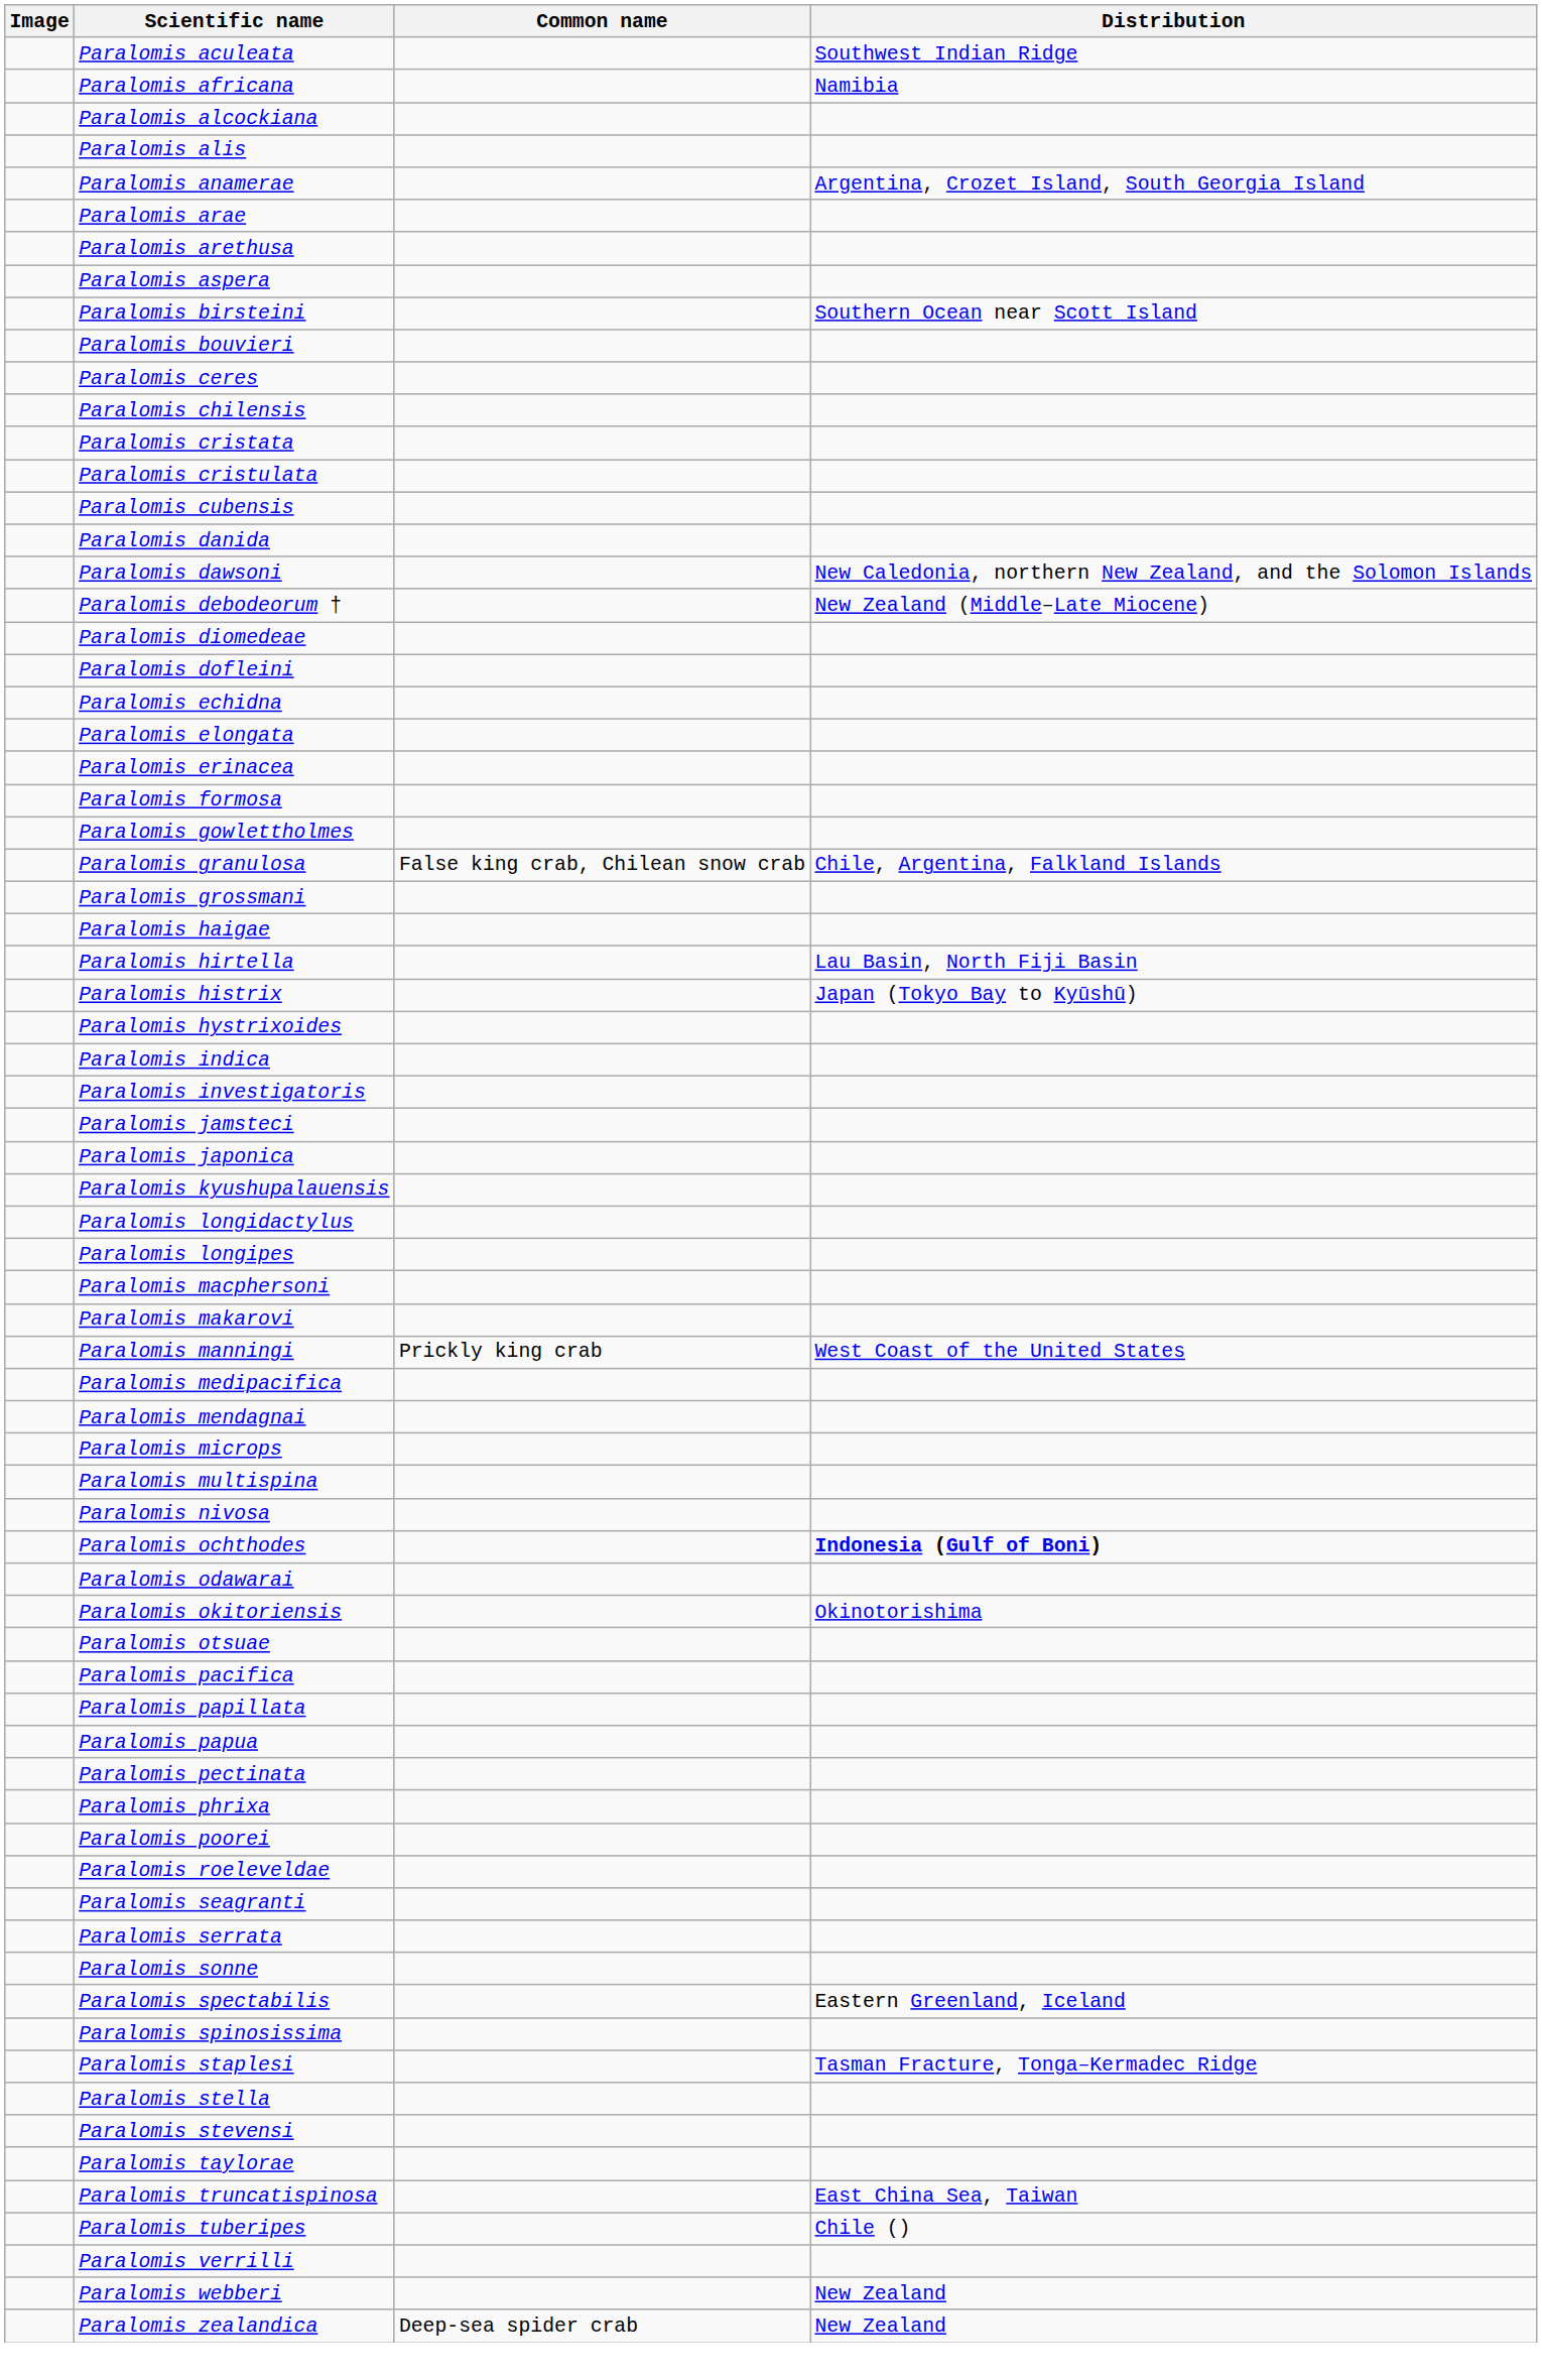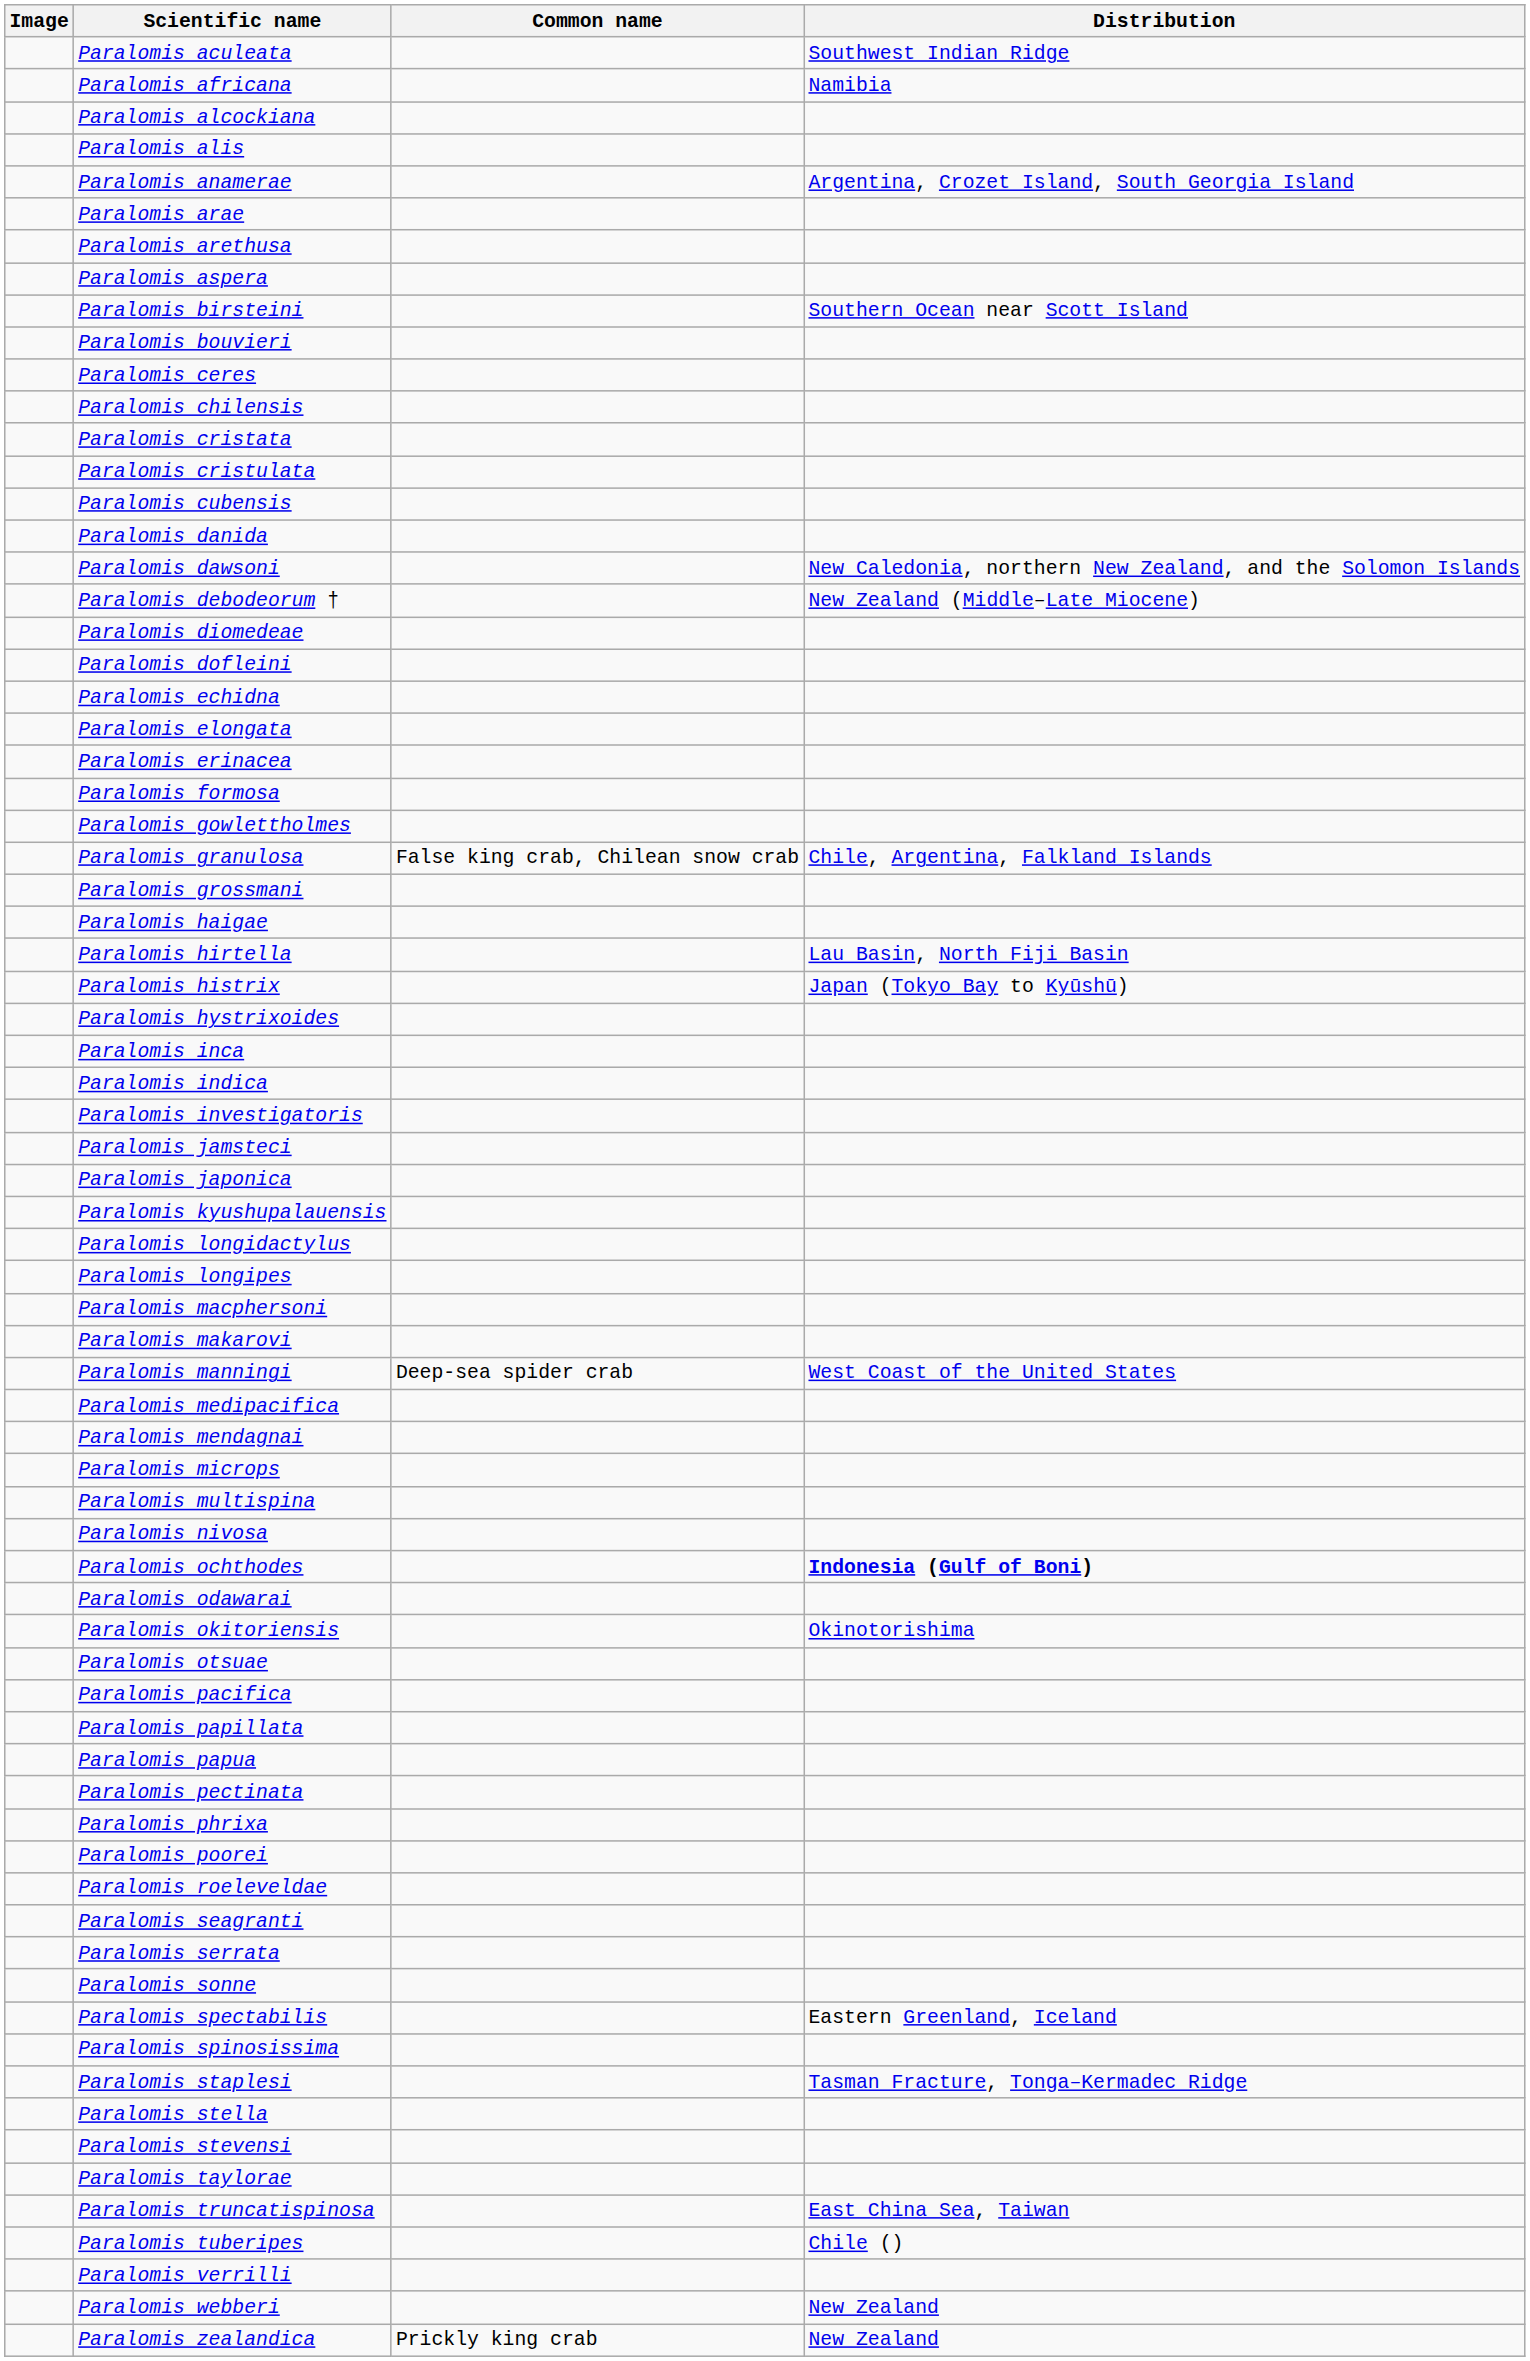 <table class="wikitable mw-collapsible">
 <tr>
 <th>Image</th>
 <th>Scientific name</th>
 <th>Common name</th>
 <th>Distribution</th>
 </tr>
 <tr>
 <td></td>
 <td><em><a href='#'>Paralomis aculeata</a></em> </td>
 <td></td>
 <td><a href='#'>Southwest Indian Ridge</a></td>
 </tr>
 <tr>
 <td></td>
 <td><em><a href='#'>Paralomis africana</a></em> </td>
 <td></td>
 <td><a href='#'>Namibia</a></td>
 </tr>
 <tr>
 <td></td>
 <td><em><a href='#'>Paralomis alcockiana</a></em> </td>
 <td></td>
 <td></td>
 </tr>
 <tr>
 <td></td>
 <td><em><a href='#'>Paralomis alis</a></em> </td>
 <td></td>
 <td></td>
 </tr>
 <tr>
 <td></td>
 <td><em><a href='#'>Paralomis anamerae</a></em> </td>
 <td></td>
 <td><a href='#'>Argentina</a>, <a href='#'>Crozet Island</a>, <a href='#'>South Georgia Island</a></td>
 </tr>
 <tr>
 <td></td>
 <td><em><a href='#'>Paralomis arae</a></em> </td>
 <td></td>
 <td></td>
 </tr>
 <tr>
 <td></td>
 <td><em><a href='#'>Paralomis arethusa</a></em> </td>
 <td></td>
 <td></td>
 </tr>
 <tr>
 <td></td>
 <td><em><a href='#'>Paralomis aspera</a></em> </td>
 <td></td>
 <td></td>
 </tr>
 <tr>
 <td></td>
 <td><em><a href='#'>Paralomis birsteini</a></em> </td>
 <td></td>
 <td><a href='#'>Southern Ocean</a> near <a href='#'>Scott Island</a></td>
 </tr>
 <tr>
 <td></td>
 <td><em><a href='#'>Paralomis bouvieri</a></em> </td>
 <td></td>
 <td></td>
 </tr>
 <tr>
 <td></td>
 <td><em><a href='#'>Paralomis ceres</a></em> </td>
 <td></td>
 <td></td>
 </tr>
 <tr>
 <td></td>
 <td><em><a href='#'>Paralomis chilensis</a></em> </td>
 <td></td>
 <td></td>
 </tr>
 <tr>
 <td></td>
 <td><em><a href='#'>Paralomis cristata</a></em> </td>
 <td></td>
 <td></td>
 </tr>
 <tr>
 <td></td>
 <td><em><a href='#'>Paralomis cristulata</a></em> </td>
 <td></td>
 <td></td>
 </tr>
 <tr>
 <td></td>
 <td><em><a href='#'>Paralomis cubensis</a></em> </td>
 <td></td>
 <td></td>
 </tr>
 <tr>
 <td></td>
 <td><em><a href='#'>Paralomis danida</a></em> </td>
 <td></td>
 <td></td>
 </tr>
 <tr>
 <td></td>
 <td><em><a href='#'>Paralomis dawsoni</a></em> </td>
 <td></td>
 <td><a href='#'>New Caledonia</a>, northern <a href='#'>New Zealand</a>, and the <a href='#'>Solomon Islands</a></td>
 </tr>
 <tr>
 <td></td>
 <td><em><a href='#'>Paralomis debodeorum</a></em>  †</td>
 <td></td>
 <td><a href='#'>New Zealand</a> (<a href='#'>Middle</a>–<a href='#'>Late Miocene</a>)</td>
 </tr>
 <tr>
 <td></td>
 <td><em><a href='#'>Paralomis diomedeae</a></em> </td>
 <td></td>
 <td></td>
 </tr>
 <tr>
 <td></td>
 <td><em><a href='#'>Paralomis dofleini</a></em> </td>
 <td></td>
 <td></td>
 </tr>
 <tr>
 <td></td>
 <td><em><a href='#'>Paralomis echidna</a></em> </td>
 <td></td>
 <td></td>
 </tr>
 <tr>
 <td></td>
 <td><em><a href='#'>Paralomis elongata</a></em> </td>
 <td></td>
 <td></td>
 </tr>
 <tr>
 <td></td>
 <td><em><a href='#'>Paralomis erinacea</a></em> </td>
 <td></td>
 <td></td>
 </tr>
 <tr>
 <td></td>
 <td><em><a href='#'>Paralomis formosa</a></em> </td>
 <td></td>
 <td></td>
 </tr>
 <tr>
 <td></td>
 <td><em><a href='#'>Paralomis gowlettholmes</a></em> </td>
 <td></td>
 <td></td>
 </tr>
 <tr>
 <td></td>
 <td><em><a href='#'>Paralomis granulosa</a></em> </td>
 <td>False king crab, Chilean snow crab</td>
 <td><a href='#'>Chile</a>, <a href='#'>Argentina</a>, <a href='#'>Falkland Islands</a></td>
 </tr>
 <tr>
 <td></td>
 <td><em><a href='#'>Paralomis grossmani</a></em> </td>
 <td></td>
 <td></td>
 </tr>
 <tr>
 <td></td>
 <td><em><a href='#'>Paralomis haigae</a></em> </td>
 <td></td>
 <td></td>
 </tr>
 <tr>
 <td></td>
 <td><em><a href='#'>Paralomis hirtella</a></em> </td>
 <td></td>
 <td><a href='#'>Lau Basin</a>, <a href='#'>North Fiji Basin</a></td>
 </tr>
 <tr>
 <td></td>
 <td><em><a href='#'>Paralomis histrix</a></em> </td>
 <td></td>
 <td><a href='#'>Japan</a> (<a href='#'>Tokyo Bay</a> to <a href='#'>Kyūshū</a>)</td>
 </tr>
 <tr>
 <td></td>
 <td><em><a href='#'>Paralomis hystrixoides</a></em> </td>
 <td></td>
 <td></td>
 </tr>
 <tr>
 <td></td>
+<td><em><a href='#'>Paralomis inca</a></em> </td>
+<td></td>
+<td></td>
+</tr>
+<tr>
+<td></td>
 <td><em><a href='#'>Paralomis indica</a></em> </td>
 <td></td>
 <td></td>
 </tr>
 <tr>
 <td></td>
 <td><em><a href='#'>Paralomis investigatoris</a></em> </td>
 <td></td>
 <td></td>
 </tr>
 <tr>
 <td></td>
 <td><em><a href='#'>Paralomis jamsteci</a></em> </td>
 <td></td>
 <td></td>
 </tr>
 <tr>
 <td></td>
 <td><em><a href='#'>Paralomis japonica</a></em> </td>
 <td></td>
 <td></td>
 </tr>
 <tr>
 <td></td>
 <td><em><a href='#'>Paralomis kyushupalauensis</a></em> </td>
 <td></td>
 <td></td>
 </tr>
 <tr>
 <td></td>
 <td><em><a href='#'>Paralomis longidactylus</a></em> </td>
 <td></td>
 <td></td>
 </tr>
 <tr>
 <td></td>
 <td><em><a href='#'>Paralomis longipes</a></em> </td>
 <td></td>
 <td></td>
 </tr>
 <tr>
 <td></td>
 <td><em><a href='#'>Paralomis macphersoni</a></em> </td>
 <td></td>
 <td></td>
 </tr>
 <tr>
 <td></td>
 <td><em><a href='#'>Paralomis makarovi</a></em> </td>
 <td></td>
 <td></td>
 </tr>
 <tr>
 <td></td>
 <td><em><a href='#'>Paralomis manningi</a></em> </td>
-<td>Prickly king crab</td>
+<td>Deep-sea spider crab</td>
 <td><a href='#'>West Coast of the United States</a></td>
 </tr>
 <tr>
 <td></td>
 <td><em><a href='#'>Paralomis medipacifica</a></em> </td>
 <td></td>
 <td></td>
 </tr>
 <tr>
 <td></td>
 <td><em><a href='#'>Paralomis mendagnai</a></em> </td>
 <td></td>
 <td></td>
 </tr>
 <tr>
 <td></td>
 <td><em><a href='#'>Paralomis microps</a></em> </td>
 <td></td>
 <td></td>
 </tr>
 <tr>
 <td></td>
 <td><em><a href='#'>Paralomis multispina</a></em> </td>
 <td></td>
 <td></td>
 </tr>
 <tr>
 <td></td>
 <td><em><a href='#'>Paralomis nivosa</a></em> </td>
 <td></td>
 <td></td>
 </tr>
 <tr>
 <td></td>
 <td><em><a href='#'>Paralomis ochthodes</a></em> </td>
 <td></td>
 <td><strong><a href='#'>Indonesia</a> (<a href='#'>Gulf of Boni</a>)</strong></td>
 </tr>
 <tr>
 <td></td>
 <td><em><a href='#'>Paralomis odawarai</a></em> </td>
 <td></td>
 <td></td>
 </tr>
 <tr>
 <td></td>
 <td><em><a href='#'>Paralomis okitoriensis</a></em> </td>
 <td></td>
 <td><a href='#'>Okinotorishima</a></td>
 </tr>
 <tr>
 <td></td>
 <td><em><a href='#'>Paralomis otsuae</a></em> </td>
 <td></td>
 <td></td>
 </tr>
 <tr>
 <td></td>
 <td><em><a href='#'>Paralomis pacifica</a></em> </td>
 <td></td>
 <td></td>
 </tr>
 <tr>
 <td></td>
 <td><em><a href='#'>Paralomis papillata</a></em> </td>
 <td></td>
 <td></td>
 </tr>
 <tr>
 <td></td>
 <td><em><a href='#'>Paralomis papua</a></em> </td>
 <td></td>
 <td></td>
 </tr>
 <tr>
 <td></td>
 <td><em><a href='#'>Paralomis pectinata</a></em> </td>
 <td></td>
 <td></td>
 </tr>
 <tr>
 <td></td>
 <td><em><a href='#'>Paralomis phrixa</a></em> </td>
 <td></td>
 <td></td>
 </tr>
 <tr>
 <td></td>
 <td><em><a href='#'>Paralomis poorei</a></em> </td>
 <td></td>
 <td></td>
 </tr>
 <tr>
 <td></td>
 <td><em><a href='#'>Paralomis roeleveldae</a></em> </td>
 <td></td>
 <td></td>
 </tr>
 <tr>
 <td></td>
 <td><em><a href='#'>Paralomis seagranti</a></em> </td>
 <td></td>
 <td></td>
 </tr>
 <tr>
 <td></td>
 <td><em><a href='#'>Paralomis serrata</a></em> </td>
 <td></td>
 <td></td>
 </tr>
 <tr>
 <td></td>
 <td><em><a href='#'>Paralomis sonne</a></em> </td>
 <td></td>
 <td></td>
 </tr>
 <tr>
 <td></td>
 <td><em><a href='#'>Paralomis spectabilis</a></em> </td>
 <td></td>
 <td>Eastern <a href='#'>Greenland</a>, <a href='#'>Iceland</a></td>
 </tr>
 <tr>
 <td></td>
 <td><em><a href='#'>Paralomis spinosissima</a></em> </td>
 <td></td>
 <td></td>
 </tr>
 <tr>
 <td></td>
 <td><em><a href='#'>Paralomis staplesi</a></em> </td>
 <td></td>
 <td><a href='#'>Tasman Fracture</a>, <a href='#'>Tonga–Kermadec Ridge</a></td>
 </tr>
 <tr>
 <td></td>
 <td><em><a href='#'>Paralomis stella</a></em> </td>
 <td></td>
 <td></td>
 </tr>
 <tr>
 <td></td>
 <td><em><a href='#'>Paralomis stevensi</a></em> </td>
 <td></td>
 <td></td>
 </tr>
 <tr>
 <td></td>
 <td><em><a href='#'>Paralomis taylorae</a></em> </td>
 <td></td>
 <td></td>
 </tr>
 <tr>
 <td></td>
 <td><em><a href='#'>Paralomis truncatispinosa</a></em> </td>
 <td></td>
 <td><a href='#'>East China Sea</a>, <a href='#'>Taiwan</a></td>
 </tr>
 <tr>
 <td></td>
 <td><em><a href='#'>Paralomis tuberipes</a></em> </td>
 <td></td>
 <td><a href='#'>Chile</a> ()</td>
 </tr>
 <tr>
 <td></td>
 <td><em><a href='#'>Paralomis verrilli</a></em> </td>
 <td></td>
 <td></td>
 </tr>
 <tr>
 <td></td>
 <td><em><a href='#'>Paralomis webberi</a></em> </td>
 <td></td>
 <td><a href='#'>New Zealand</a></td>
 </tr>
 <tr>
 <td></td>
 <td><em><a href='#'>Paralomis zealandica</a></em> </td>
-<td>Deep-sea spider crab</td>
+<td>Prickly king crab</td>
 <td><a href='#'>New Zealand</a></td>
 </tr>
 </table>
